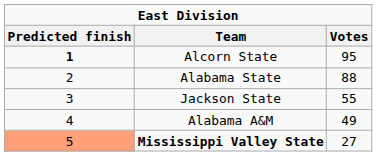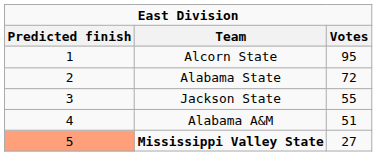 <table class="wikitable">
 <tr align="center">
 <td align="center" Colspan="3"><strong>East Division</strong></td>
 </tr>
 <tr align="center">
 <th>Predicted finish</th>
 <th>Team</th>
 <th>Votes</th>
 </tr>
 <tr align="center">
-<td><strong>1</strong></td>
+<td>1</td>
 <td>Alcorn State</td>
 <td>95</td>
 </tr>
 <tr align="center">
 <td>2</td>
 <td>Alabama State</td>
-<td>88</td>
+<td>72</td>
 </tr>
 <tr align="center">
 <td>3</td>
 <td>Jackson State</td>
 <td>55</td>
 </tr>
 <tr align="center">
 <td>4</td>
 <td>Alabama A&M</td>
-<td>49</td>
+<td>51</td>
 </tr>
 <tr align="center">
 <td style="background: lightsalmon;">5</td>
 <td><strong>Mississippi Valley State</strong></td>
 <td>27</td>
 </tr>
 </table>
